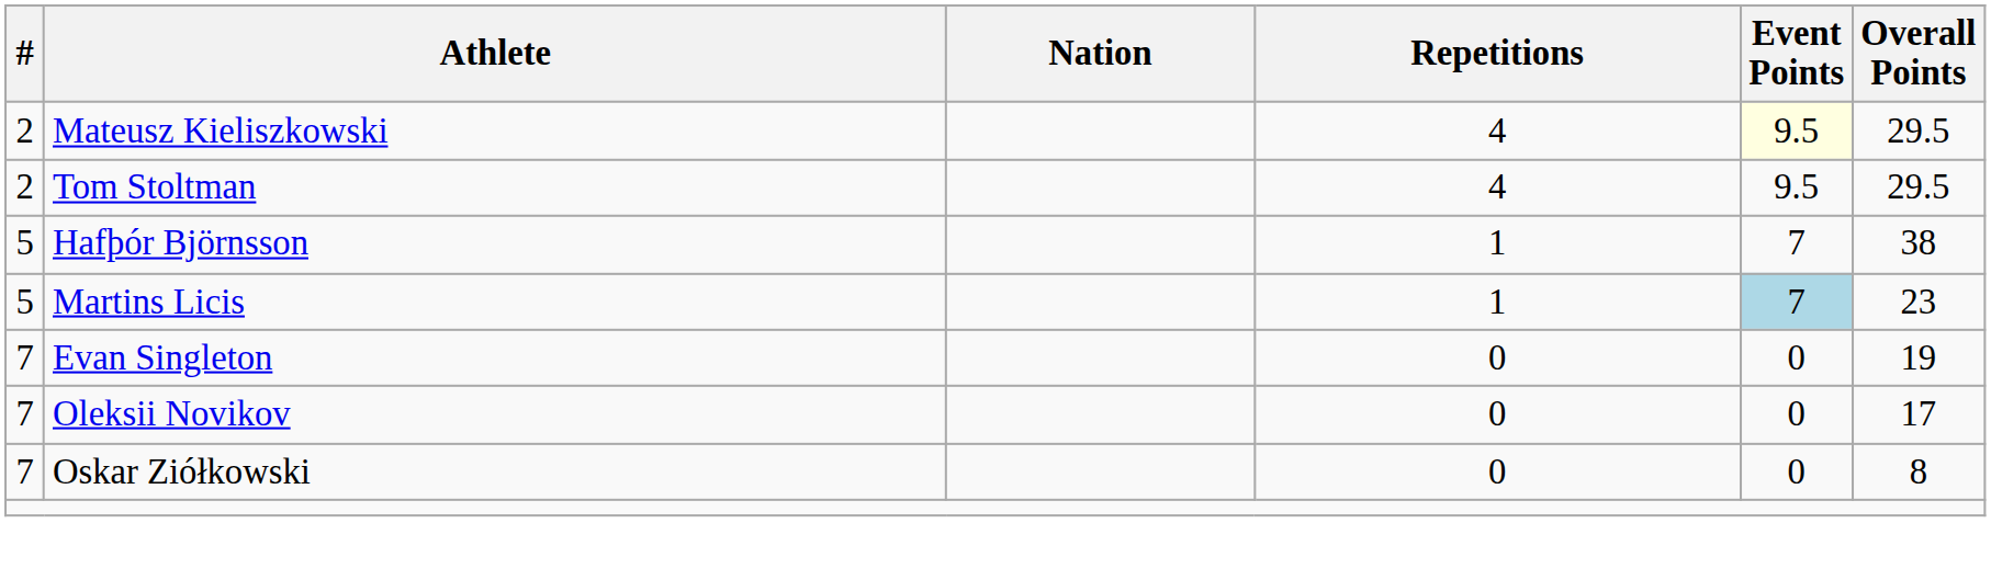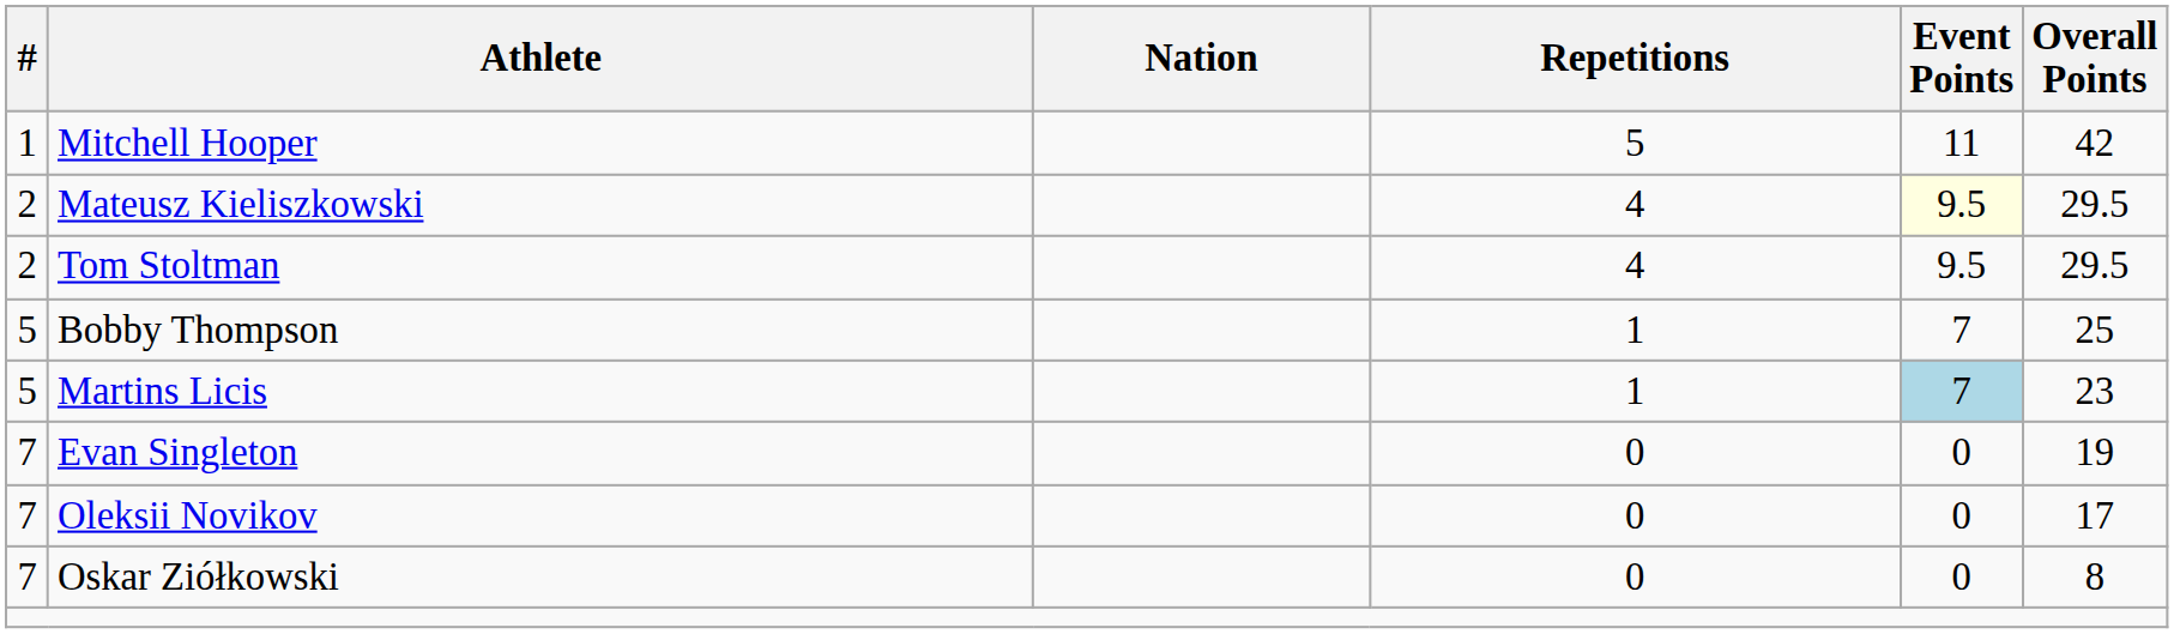 <table class="wikitable sortable" style="text-align:center;width: 70%;">
 <tr>
 <th scope="col" style="width: 10px;">#</th>
 <th scope="col">Athlete</th>
 <th scope="col">Nation</th>
 <th scope="col">Repetitions</th>
 <th scope="col" style="width: 10px;">Event Points</th>
 <th scope="col" style="width: 10px;">Overall Points</th>
+</tr>
+<tr>
+<td>1</td>
+<td align=left><a href='#'>Mitchell Hooper</a></td>
+<td align=left></td>
+<td>5</td>
+<td>11</td>
+<td>42</td>
 </tr>
 <tr>
 <td>2</td>
 <td align=left><a href='#'>Mateusz Kieliszkowski</a></td>
 <td align=left></td>
 <td>4</td>
 <td style="background: lightyellow;">9.5</td>
 <td>29.5</td>
 </tr>
 <tr>
 <td>2</td>
 <td align=left><a href='#'>Tom Stoltman</a></td>
 <td align=left></td>
 <td>4</td>
 <td>9.5</td>
 <td>29.5</td>
 </tr>
 <tr>
 <td>5</td>
-<td align=left><a href='#'>Hafþór Björnsson</a></td>
+<td align=left>Bobby Thompson</td>
 <td align=left></td>
 <td>1</td>
 <td>7</td>
-<td>38</td>
+<td>25</td>
 </tr>
 <tr>
 <td>5</td>
 <td align=left><a href='#'>Martins Licis</a></td>
 <td align=left></td>
 <td>1</td>
 <td style="background: lightblue;">7</td>
 <td>23</td>
 </tr>
 <tr>
 <td>7</td>
 <td align=left><a href='#'>Evan Singleton</a></td>
 <td align=left></td>
 <td>0</td>
 <td>0</td>
 <td>19</td>
 </tr>
 <tr>
 <td>7</td>
 <td align=left><a href='#'>Oleksii Novikov</a></td>
 <td align=left></td>
 <td>0</td>
 <td>0</td>
 <td>17</td>
 </tr>
 <tr>
 <td>7</td>
 <td align=left>Oskar Ziółkowski</td>
 <td align=left></td>
 <td>0</td>
 <td>0</td>
 <td>8</td>
 </tr>
 <tr class="sortbottom">
 <td colspan="6"></td>
 </tr>
 </table>
